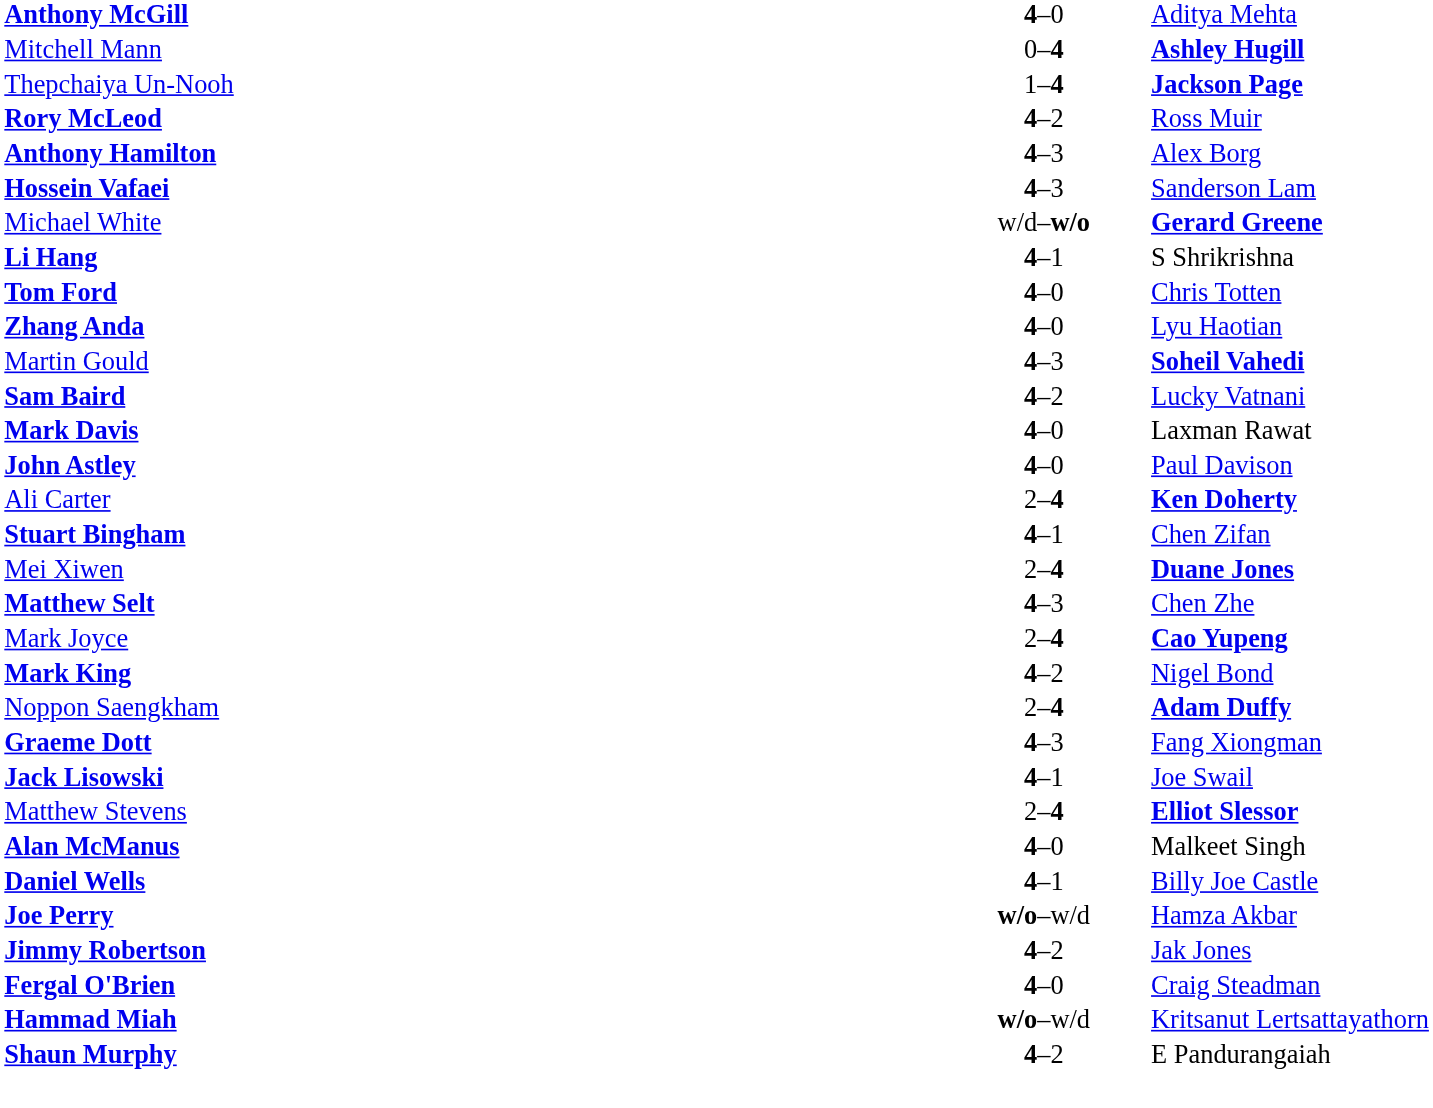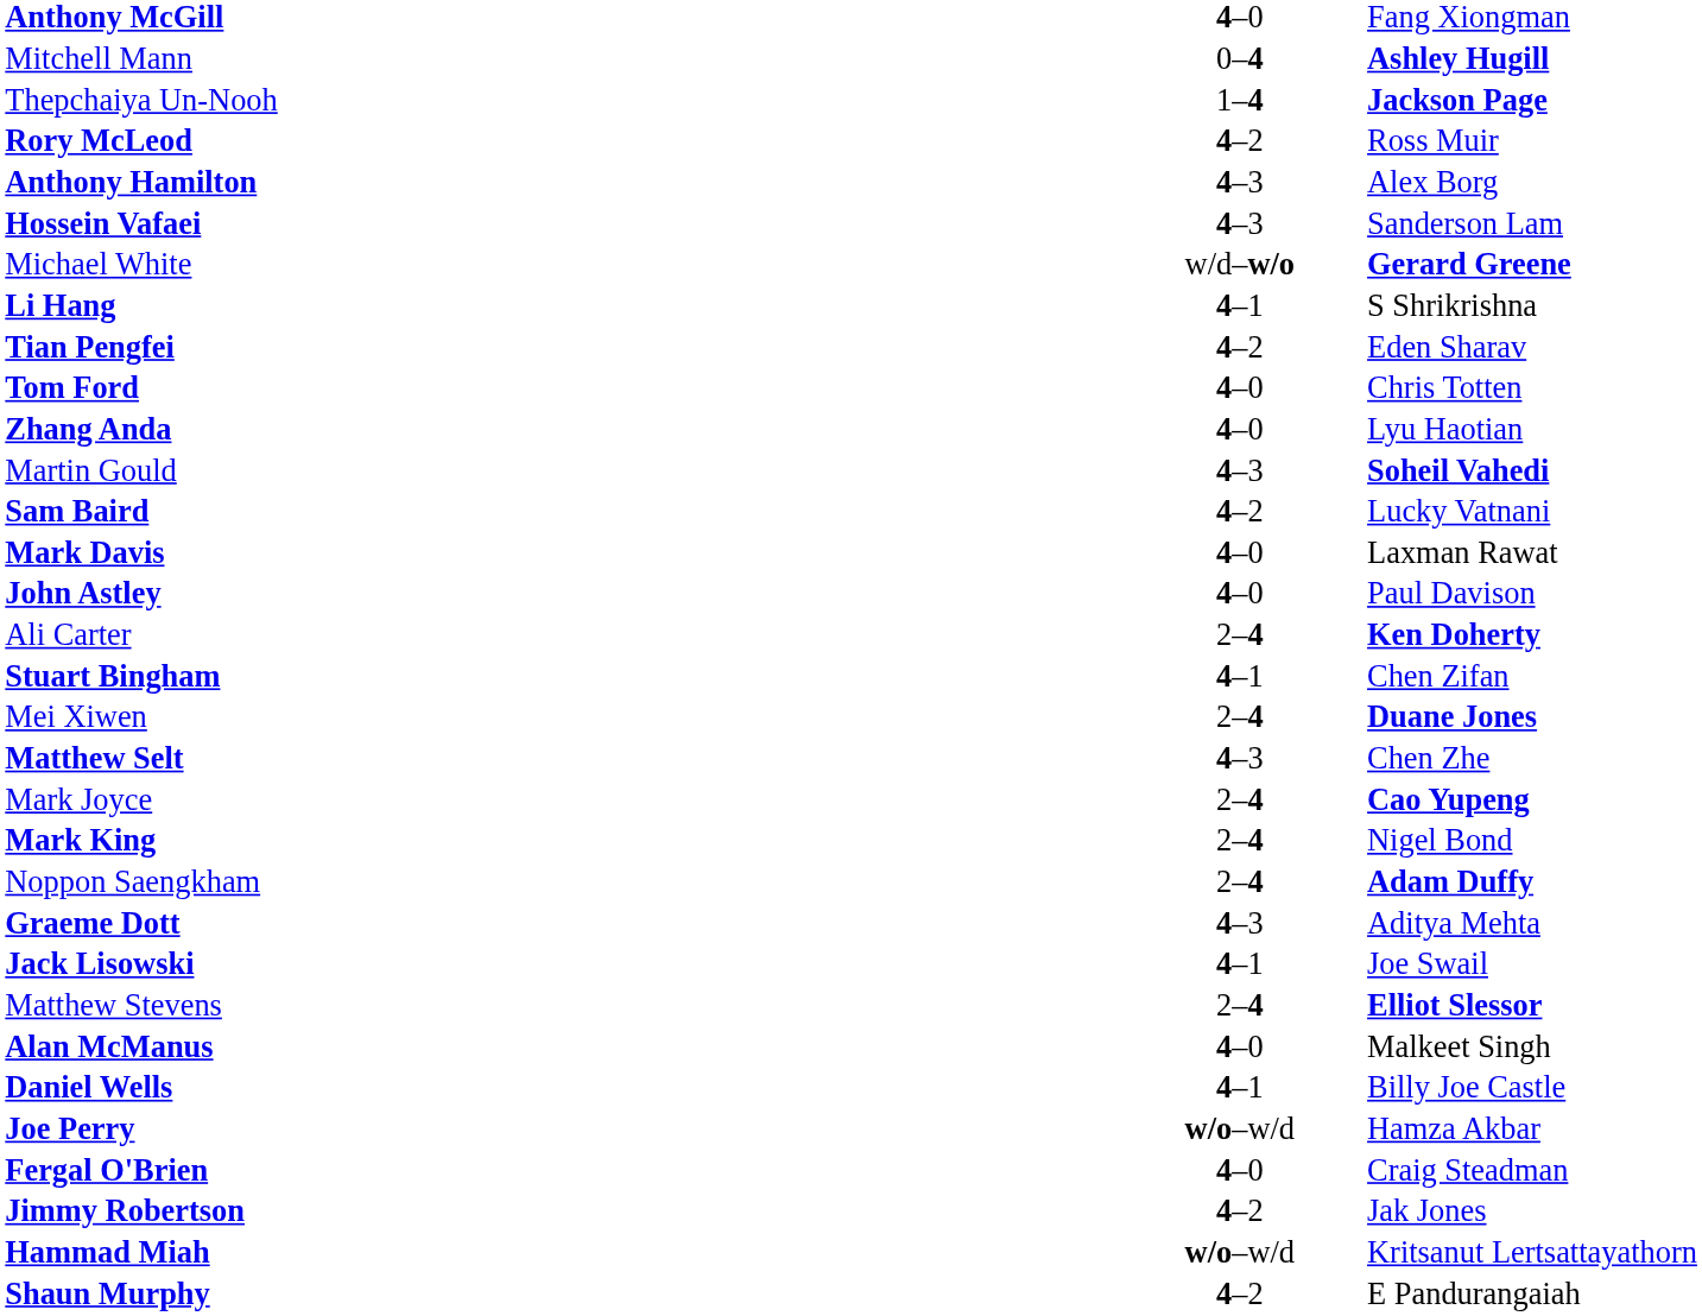 <table width="100%" cellspacing="1">
 <tr>
 <th width=45%></th>
 <th width=10%></th>
 <th width=45%></th>
 </tr>
 <tr>
 <td> <strong><a href='#'>Anthony McGill</a></strong></td>
 <td align="center"><strong>4</strong>–0</td>
-<td> <a href='#'>Aditya Mehta</a></td>
+<td> <a href='#'>Fang Xiongman</a></td>
 </tr>
 <tr>
 <td> <a href='#'>Mitchell Mann</a></td>
 <td align="center">0–<strong>4</strong></td>
 <td> <strong><a href='#'>Ashley Hugill</a></strong></td>
 </tr>
 <tr>
 <td> <a href='#'>Thepchaiya Un-Nooh</a></td>
 <td align="center">1–<strong>4</strong></td>
 <td> <strong><a href='#'>Jackson Page</a></strong></td>
 </tr>
 <tr>
 <td> <strong><a href='#'>Rory McLeod</a></strong></td>
 <td align="center"><strong>4</strong>–2</td>
 <td> <a href='#'>Ross Muir</a></td>
 </tr>
 <tr>
 <td> <strong><a href='#'>Anthony Hamilton</a></strong></td>
 <td align="center"><strong>4</strong>–3</td>
 <td> <a href='#'>Alex Borg</a></td>
 </tr>
 <tr>
 <td> <strong><a href='#'>Hossein Vafaei</a></strong></td>
 <td align="center"><strong>4</strong>–3</td>
 <td> <a href='#'>Sanderson Lam</a></td>
 </tr>
 <tr>
 <td> <a href='#'>Michael White</a></td>
 <td align="center">w/d–<strong>w/o</strong></td>
 <td> <strong><a href='#'>Gerard Greene</a></strong></td>
 </tr>
 <tr>
 <td> <strong><a href='#'>Li Hang</a></strong></td>
 <td align="center"><strong>4</strong>–1</td>
 <td> S Shrikrishna</td>
+</tr>
+<tr>
+<td> <strong><a href='#'>Tian Pengfei</a></strong></td>
+<td align="center"><strong>4</strong>–2</td>
+<td> <a href='#'>Eden Sharav</a></td>
 </tr>
 <tr>
 <td> <strong><a href='#'>Tom Ford</a></strong></td>
 <td align="center"><strong>4</strong>–0</td>
 <td> <a href='#'>Chris Totten</a></td>
 </tr>
 <tr>
 <td> <strong><a href='#'>Zhang Anda</a></strong></td>
 <td align="center"><strong>4</strong>–0</td>
 <td> <a href='#'>Lyu Haotian</a></td>
 </tr>
 <tr>
 <td> <a href='#'>Martin Gould</a></td>
 <td align="center"><strong>4</strong>–3</td>
 <td> <strong><a href='#'>Soheil Vahedi</a></strong></td>
 </tr>
 <tr>
 <td> <strong><a href='#'>Sam Baird</a></strong></td>
 <td align="center"><strong>4</strong>–2</td>
 <td> <a href='#'>Lucky Vatnani</a></td>
 </tr>
 <tr>
 <td> <strong><a href='#'>Mark Davis</a></strong></td>
 <td align="center"><strong>4</strong>–0</td>
 <td> Laxman Rawat</td>
 </tr>
 <tr>
 <td> <strong><a href='#'>John Astley</a></strong></td>
 <td align="center"><strong>4</strong>–0</td>
 <td> <a href='#'>Paul Davison</a></td>
 </tr>
 <tr>
 <td> <a href='#'>Ali Carter</a></td>
 <td align="center">2–<strong>4</strong></td>
 <td> <strong><a href='#'>Ken Doherty</a></strong></td>
 </tr>
 <tr>
 <td> <strong><a href='#'>Stuart Bingham</a></strong></td>
 <td align="center"><strong>4</strong>–1</td>
 <td> <a href='#'>Chen Zifan</a></td>
 </tr>
 <tr>
 <td> <a href='#'>Mei Xiwen</a></td>
 <td align="center">2–<strong>4</strong></td>
 <td> <strong><a href='#'>Duane Jones</a></strong></td>
 </tr>
 <tr>
 <td> <strong><a href='#'>Matthew Selt</a></strong></td>
 <td align="center"><strong>4</strong>–3</td>
 <td> <a href='#'>Chen Zhe</a></td>
 </tr>
 <tr>
 <td> <a href='#'>Mark Joyce</a></td>
 <td align="center">2–<strong>4</strong></td>
 <td> <strong><a href='#'>Cao Yupeng</a></strong></td>
 </tr>
 <tr>
 <td> <strong><a href='#'>Mark King</a></strong></td>
-<td align="center"><strong>4</strong>–2</td>
+<td align="center">2–<strong>4</strong></td>
 <td> <a href='#'>Nigel Bond</a></td>
 </tr>
 <tr>
 <td> <a href='#'>Noppon Saengkham</a></td>
 <td align="center">2–<strong>4</strong></td>
 <td> <strong><a href='#'>Adam Duffy</a></strong></td>
 </tr>
 <tr>
 <td> <strong><a href='#'>Graeme Dott</a></strong></td>
 <td align="center"><strong>4</strong>–3</td>
-<td> <a href='#'>Fang Xiongman</a></td>
+<td> <a href='#'>Aditya Mehta</a></td>
 </tr>
 <tr>
 <td> <strong><a href='#'>Jack Lisowski</a></strong></td>
 <td align="center"><strong>4</strong>–1</td>
 <td> <a href='#'>Joe Swail</a></td>
 </tr>
 <tr>
 <td> <a href='#'>Matthew Stevens</a></td>
 <td align="center">2–<strong>4</strong></td>
 <td> <strong><a href='#'>Elliot Slessor</a></strong></td>
 </tr>
 <tr>
 <td> <strong><a href='#'>Alan McManus</a></strong></td>
 <td align="center"><strong>4</strong>–0</td>
 <td> Malkeet Singh</td>
 </tr>
 <tr>
 <td> <strong><a href='#'>Daniel Wells</a></strong></td>
 <td align="center"><strong>4</strong>–1</td>
 <td> <a href='#'>Billy Joe Castle</a></td>
 </tr>
 <tr>
 <td> <strong><a href='#'>Joe Perry</a></strong></td>
 <td align="center"><strong>w/o</strong>–w/d</td>
 <td> <a href='#'>Hamza Akbar</a></td>
 </tr>
 <tr>
+<td> <strong><a href='#'>Fergal O'Brien</a></strong></td>
+<td align="center"><strong>4</strong>–0</td>
+<td> <a href='#'>Craig Steadman</a></td>
+</tr>
+<tr>
 <td> <strong><a href='#'>Jimmy Robertson</a></strong></td>
 <td align="center"><strong>4</strong>–2</td>
 <td> <a href='#'>Jak Jones</a></td>
-</tr>
-<tr>
-<td> <strong><a href='#'>Fergal O'Brien</a></strong></td>
-<td align="center"><strong>4</strong>–0</td>
-<td> <a href='#'>Craig Steadman</a></td>
 </tr>
 <tr>
 <td> <strong><a href='#'>Hammad Miah</a></strong></td>
 <td align="center"><strong>w/o</strong>–w/d</td>
 <td> <a href='#'>Kritsanut Lertsattayathorn</a></td>
 </tr>
 <tr>
 <td> <strong><a href='#'>Shaun Murphy</a></strong></td>
 <td align="center"><strong>4</strong>–2</td>
 <td> E Pandurangaiah</td>
 </tr>
 </table>
